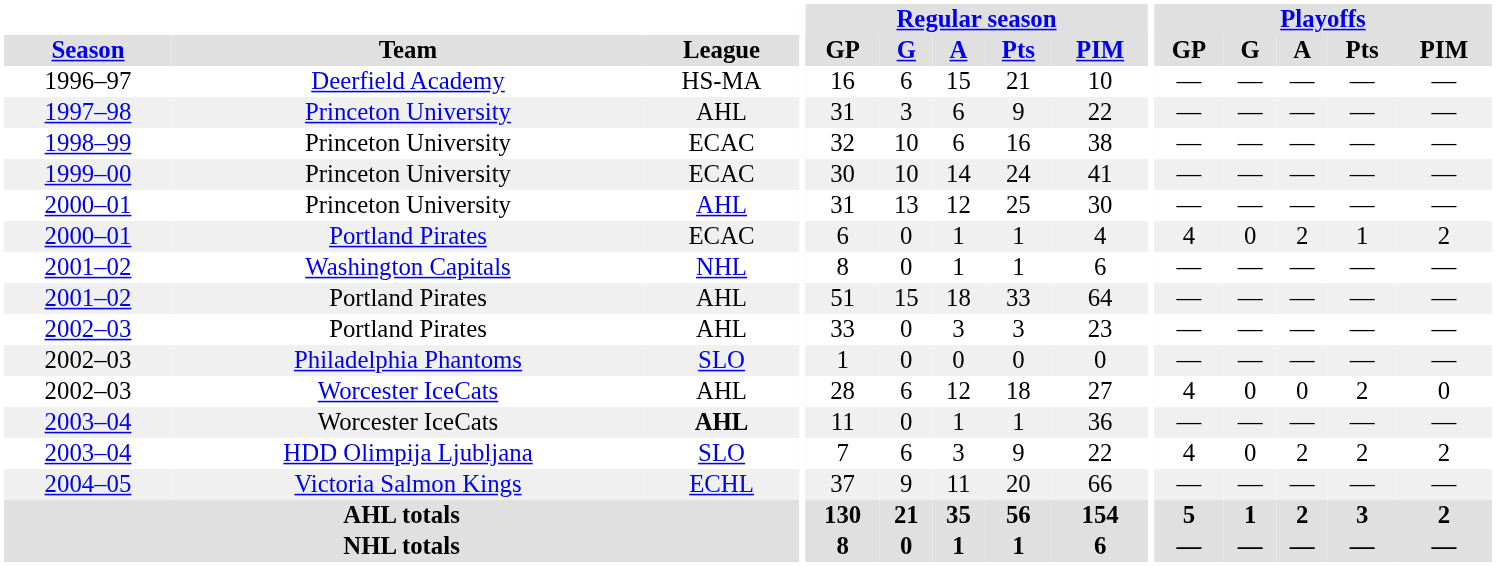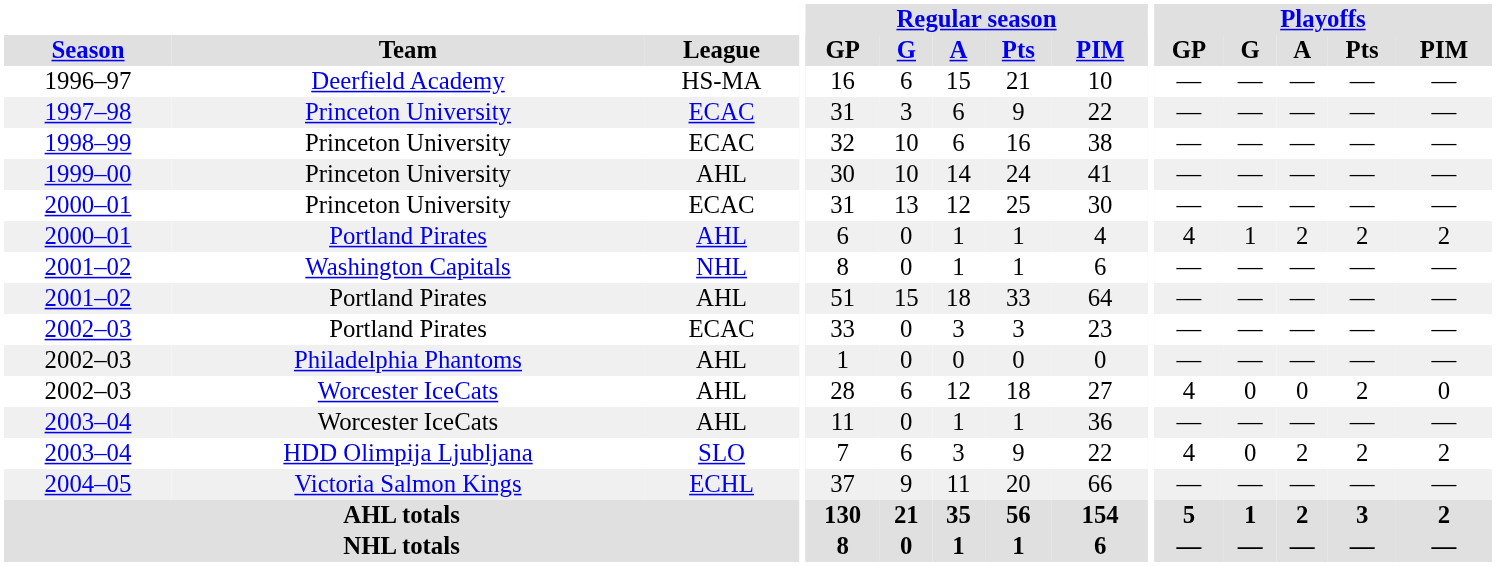 <table border="0" cellpadding="1" cellspacing="0" style="text-align:center; width:60em">
 <tr bgcolor="#e0e0e0">
 <th colspan="3" bgcolor="#ffffff"></th>
 <th rowspan="100" bgcolor="#ffffff"></th>
 <th colspan="5"><a href='#'>Regular season</a></th>
 <th rowspan="100" bgcolor="#ffffff"></th>
 <th colspan="5"><a href='#'>Playoffs</a></th>
 </tr>
 <tr bgcolor="#e0e0e0">
 <th><a href='#'>Season</a></th>
 <th>Team</th>
 <th>League</th>
 <th>GP</th>
 <th><a href='#'>G</a></th>
 <th><a href='#'>A</a></th>
 <th><a href='#'>Pts</a></th>
 <th><a href='#'>PIM</a></th>
 <th>GP</th>
 <th>G</th>
 <th>A</th>
 <th>Pts</th>
 <th>PIM</th>
 </tr>
 <tr>
 <td>1996–97</td>
 <td><a href='#'>Deerfield Academy</a></td>
 <td>HS-MA</td>
 <td>16</td>
 <td>6</td>
 <td>15</td>
 <td>21</td>
 <td>10</td>
 <td>—</td>
 <td>—</td>
 <td>—</td>
 <td>—</td>
 <td>—</td>
 </tr>
 <tr bgcolor="#f0f0f0">
 <td><a href='#'>1997–98</a></td>
 <td><a href='#'>Princeton University</a></td>
-<td>AHL</td>
+<td><a href='#'>ECAC</a></td>
 <td>31</td>
 <td>3</td>
 <td>6</td>
 <td>9</td>
 <td>22</td>
 <td>—</td>
 <td>—</td>
 <td>—</td>
 <td>—</td>
 <td>—</td>
 </tr>
 <tr>
 <td><a href='#'>1998–99</a></td>
 <td>Princeton University</td>
 <td>ECAC</td>
 <td>32</td>
 <td>10</td>
 <td>6</td>
 <td>16</td>
 <td>38</td>
 <td>—</td>
 <td>—</td>
 <td>—</td>
 <td>—</td>
 <td>—</td>
 </tr>
 <tr bgcolor="#f0f0f0">
 <td><a href='#'>1999–00</a></td>
 <td>Princeton University</td>
-<td>ECAC</td>
+<td>AHL</td>
 <td>30</td>
 <td>10</td>
 <td>14</td>
 <td>24</td>
 <td>41</td>
 <td>—</td>
 <td>—</td>
 <td>—</td>
 <td>—</td>
 <td>—</td>
 </tr>
 <tr>
 <td><a href='#'>2000–01</a></td>
 <td>Princeton University</td>
-<td><a href='#'>AHL</a></td>
+<td>ECAC</td>
 <td>31</td>
 <td>13</td>
 <td>12</td>
 <td>25</td>
 <td>30</td>
 <td>—</td>
 <td>—</td>
 <td>—</td>
 <td>—</td>
 <td>—</td>
 </tr>
 <tr bgcolor="#f0f0f0">
 <td><a href='#'>2000–01</a></td>
 <td><a href='#'>Portland Pirates</a></td>
-<td>ECAC</td>
+<td><a href='#'>AHL</a></td>
 <td>6</td>
 <td>0</td>
 <td>1</td>
 <td>1</td>
 <td>4</td>
 <td>4</td>
-<td>0</td>
+<td>1</td>
 <td>2</td>
-<td>1</td>
+<td>2</td>
 <td>2</td>
 </tr>
 <tr>
 <td><a href='#'>2001–02</a></td>
 <td><a href='#'>Washington Capitals</a></td>
 <td><a href='#'>NHL</a></td>
 <td>8</td>
 <td>0</td>
 <td>1</td>
 <td>1</td>
 <td>6</td>
 <td>—</td>
 <td>—</td>
 <td>—</td>
 <td>—</td>
 <td>—</td>
 </tr>
 <tr bgcolor="#f0f0f0">
 <td><a href='#'>2001–02</a></td>
 <td>Portland Pirates</td>
 <td>AHL</td>
 <td>51</td>
 <td>15</td>
 <td>18</td>
 <td>33</td>
 <td>64</td>
 <td>—</td>
 <td>—</td>
 <td>—</td>
 <td>—</td>
 <td>—</td>
 </tr>
 <tr>
 <td><a href='#'>2002–03</a></td>
 <td>Portland Pirates</td>
-<td>AHL</td>
+<td>ECAC</td>
 <td>33</td>
 <td>0</td>
 <td>3</td>
 <td>3</td>
 <td>23</td>
 <td>—</td>
 <td>—</td>
 <td>—</td>
 <td>—</td>
 <td>—</td>
 </tr>
 <tr bgcolor="#f0f0f0">
 <td>2002–03</td>
 <td><a href='#'>Philadelphia Phantoms</a></td>
-<td><a href='#'>SLO</a></td>
+<td>AHL</td>
 <td>1</td>
 <td>0</td>
 <td>0</td>
 <td>0</td>
 <td>0</td>
 <td>—</td>
 <td>—</td>
 <td>—</td>
 <td>—</td>
 <td>—</td>
 </tr>
 <tr>
 <td>2002–03</td>
 <td><a href='#'>Worcester IceCats</a></td>
 <td>AHL</td>
 <td>28</td>
 <td>6</td>
 <td>12</td>
 <td>18</td>
 <td>27</td>
 <td>4</td>
 <td>0</td>
 <td>0</td>
 <td>2</td>
 <td>0</td>
 </tr>
 <tr bgcolor="#f0f0f0">
 <td><a href='#'>2003–04</a></td>
 <td>Worcester IceCats</td>
-<td><strong>AHL</strong></td>
+<td>AHL</td>
 <td>11</td>
 <td>0</td>
 <td>1</td>
 <td>1</td>
 <td>36</td>
 <td>—</td>
 <td>—</td>
 <td>—</td>
 <td>—</td>
 <td>—</td>
 </tr>
 <tr>
 <td><a href='#'>2003–04</a></td>
 <td><a href='#'>HDD Olimpija Ljubljana</a></td>
 <td><a href='#'>SLO</a></td>
 <td>7</td>
 <td>6</td>
 <td>3</td>
 <td>9</td>
 <td>22</td>
 <td>4</td>
 <td>0</td>
 <td>2</td>
 <td>2</td>
 <td>2</td>
 </tr>
 <tr bgcolor="#f0f0f0">
 <td><a href='#'>2004–05</a></td>
 <td><a href='#'>Victoria Salmon Kings</a></td>
 <td><a href='#'>ECHL</a></td>
 <td>37</td>
 <td>9</td>
 <td>11</td>
 <td>20</td>
 <td>66</td>
 <td>—</td>
 <td>—</td>
 <td>—</td>
 <td>—</td>
 <td>—</td>
 </tr>
 <tr bgcolor="#e0e0e0">
 <th colspan="3">AHL totals</th>
 <th>130</th>
 <th>21</th>
 <th>35</th>
 <th>56</th>
 <th>154</th>
 <th>5</th>
 <th>1</th>
 <th>2</th>
 <th>3</th>
 <th>2</th>
 </tr>
 <tr bgcolor="#e0e0e0">
 <th colspan="3">NHL totals</th>
 <th>8</th>
 <th>0</th>
 <th>1</th>
 <th>1</th>
 <th>6</th>
 <th>—</th>
 <th>—</th>
 <th>—</th>
 <th>—</th>
 <th>—</th>
 </tr>
 </table>
